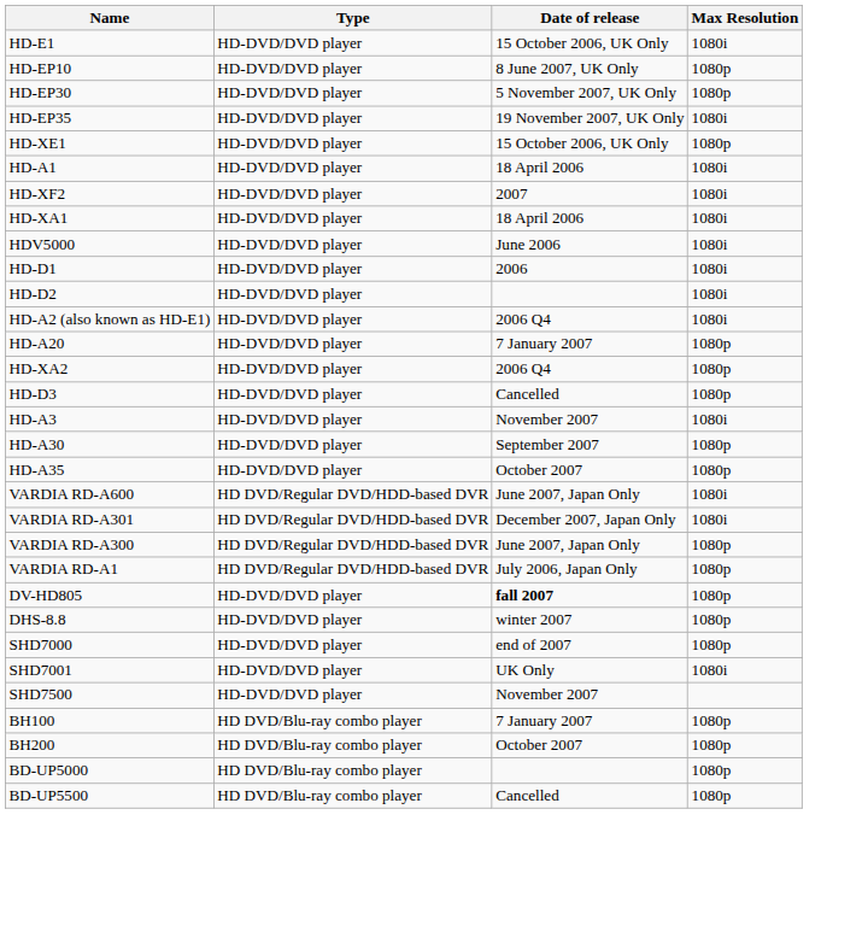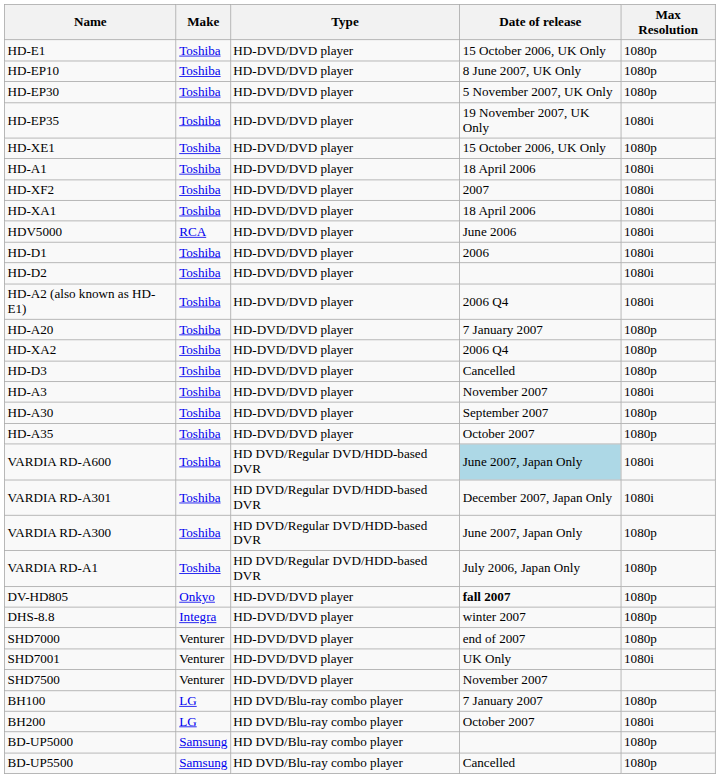 <table class="wikitable sortable">
 <tr>
 <th>Name</th>
+<th>Make</th>
 <th>Type</th>
 <th>Date of release</th>
 <th>Max Resolution</th>
 </tr>
 <tr>
 <td>HD-E1</td>
+<td><a href='#'>Toshiba</a></td>
 <td>HD-DVD/DVD player</td>
 <td>15 October 2006, UK Only</td>
-<td>1080i</td>
+<td>1080p</td>
 </tr>
 <tr>
 <td>HD-EP10</td>
+<td><a href='#'>Toshiba</a></td>
 <td>HD-DVD/DVD player</td>
 <td>8 June 2007, UK Only</td>
 <td>1080p</td>
 </tr>
 <tr>
 <td>HD-EP30</td>
+<td><a href='#'>Toshiba</a></td>
 <td>HD-DVD/DVD player</td>
 <td>5 November 2007, UK Only</td>
 <td>1080p</td>
 </tr>
 <tr>
 <td>HD-EP35</td>
+<td><a href='#'>Toshiba</a></td>
 <td>HD-DVD/DVD player</td>
 <td>19 November 2007, UK Only</td>
 <td>1080i</td>
 </tr>
 <tr>
 <td>HD-XE1</td>
+<td><a href='#'>Toshiba</a></td>
 <td>HD-DVD/DVD player</td>
 <td>15 October 2006, UK Only</td>
 <td>1080p</td>
 </tr>
 <tr>
 <td>HD-A1</td>
+<td><a href='#'>Toshiba</a></td>
 <td>HD-DVD/DVD player</td>
 <td>18 April 2006</td>
 <td>1080i</td>
 </tr>
 <tr>
 <td>HD-XF2</td>
+<td><a href='#'>Toshiba</a></td>
 <td>HD-DVD/DVD player</td>
 <td>2007</td>
 <td>1080i</td>
 </tr>
 <tr>
 <td>HD-XA1</td>
+<td><a href='#'>Toshiba</a></td>
 <td>HD-DVD/DVD player</td>
 <td>18 April 2006</td>
 <td>1080i</td>
 </tr>
 <tr>
 <td>HDV5000</td>
+<td><a href='#'>RCA</a></td>
 <td>HD-DVD/DVD player</td>
 <td>June 2006</td>
 <td>1080i</td>
 </tr>
 <tr>
 <td>HD-D1</td>
+<td><a href='#'>Toshiba</a></td>
 <td>HD-DVD/DVD player</td>
 <td>2006</td>
 <td>1080i</td>
 </tr>
 <tr>
 <td>HD-D2</td>
+<td><a href='#'>Toshiba</a></td>
 <td>HD-DVD/DVD player</td>
 <td></td>
 <td>1080i</td>
 </tr>
 <tr>
 <td>HD-A2 (also known as HD-E1)</td>
+<td><a href='#'>Toshiba</a></td>
 <td>HD-DVD/DVD player</td>
 <td>2006 Q4</td>
 <td>1080i</td>
 </tr>
 <tr>
 <td>HD-A20</td>
+<td><a href='#'>Toshiba</a></td>
 <td>HD-DVD/DVD player</td>
 <td>7 January 2007</td>
 <td>1080p</td>
 </tr>
 <tr>
 <td>HD-XA2</td>
+<td><a href='#'>Toshiba</a></td>
 <td>HD-DVD/DVD player</td>
 <td>2006 Q4</td>
 <td>1080p</td>
 </tr>
 <tr>
 <td>HD-D3</td>
+<td><a href='#'>Toshiba</a></td>
 <td>HD-DVD/DVD player</td>
 <td>Cancelled</td>
 <td>1080p</td>
 </tr>
 <tr>
 <td>HD-A3</td>
+<td><a href='#'>Toshiba</a></td>
 <td>HD-DVD/DVD player</td>
 <td>November 2007</td>
 <td>1080i</td>
 </tr>
 <tr>
 <td>HD-A30</td>
+<td><a href='#'>Toshiba</a></td>
 <td>HD-DVD/DVD player</td>
 <td>September 2007</td>
 <td>1080p</td>
 </tr>
 <tr>
 <td>HD-A35</td>
+<td><a href='#'>Toshiba</a></td>
 <td>HD-DVD/DVD player</td>
 <td>October 2007</td>
 <td>1080p</td>
 </tr>
 <tr>
 <td>VARDIA RD-A600</td>
+<td><a href='#'>Toshiba</a></td>
 <td>HD DVD/Regular DVD/HDD-based DVR</td>
-<td>June 2007, Japan Only</td>
+<td style="background: lightblue;">June 2007, Japan Only</td>
 <td>1080i</td>
 </tr>
 <tr>
 <td>VARDIA RD-A301</td>
+<td><a href='#'>Toshiba</a></td>
 <td>HD DVD/Regular DVD/HDD-based DVR</td>
 <td>December 2007, Japan Only</td>
 <td>1080i</td>
 </tr>
 <tr>
 <td>VARDIA RD-A300</td>
+<td><a href='#'>Toshiba</a></td>
 <td>HD DVD/Regular DVD/HDD-based DVR</td>
 <td>June 2007, Japan Only</td>
 <td>1080p</td>
 </tr>
 <tr>
 <td>VARDIA RD-A1</td>
+<td><a href='#'>Toshiba</a></td>
 <td>HD DVD/Regular DVD/HDD-based DVR</td>
 <td>July 2006, Japan Only</td>
 <td>1080p</td>
 </tr>
 <tr>
 <td>DV-HD805</td>
+<td><a href='#'>Onkyo</a></td>
 <td>HD-DVD/DVD player</td>
 <td><strong>fall 2007</strong></td>
 <td>1080p</td>
 </tr>
 <tr>
 <td>DHS-8.8</td>
+<td><a href='#'>Integra</a></td>
 <td>HD-DVD/DVD player</td>
 <td>winter 2007</td>
 <td>1080p</td>
 </tr>
 <tr>
 <td>SHD7000</td>
+<td>Venturer</td>
 <td>HD-DVD/DVD player</td>
 <td>end of 2007</td>
 <td>1080p</td>
 </tr>
 <tr>
 <td>SHD7001</td>
+<td>Venturer</td>
 <td>HD-DVD/DVD player</td>
 <td>UK Only</td>
 <td>1080i</td>
 </tr>
 <tr>
 <td>SHD7500</td>
+<td>Venturer</td>
 <td>HD-DVD/DVD player</td>
 <td>November 2007</td>
 <td></td>
 </tr>
 <tr>
 <td>BH100</td>
+<td><a href='#'>LG</a></td>
 <td>HD DVD/Blu-ray combo player</td>
 <td>7 January 2007</td>
 <td>1080p</td>
 </tr>
 <tr>
 <td>BH200</td>
+<td><a href='#'>LG</a></td>
 <td>HD DVD/Blu-ray combo player</td>
 <td>October 2007</td>
-<td>1080p</td>
+<td>1080i</td>
 </tr>
 <tr>
 <td>BD-UP5000</td>
+<td><a href='#'>Samsung</a></td>
 <td>HD DVD/Blu-ray combo player</td>
 <td></td>
 <td>1080p</td>
 </tr>
 <tr>
 <td>BD-UP5500</td>
+<td><a href='#'>Samsung</a></td>
 <td>HD DVD/Blu-ray combo player</td>
 <td>Cancelled</td>
 <td>1080p</td>
 </tr>
 </table>
